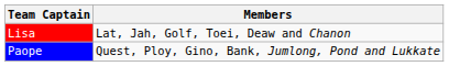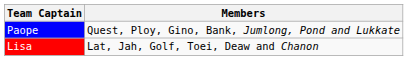 <table class="wikitable">
 <tr>
 <th>Team Captain</th>
 <th>Members</th>
 </tr>
 <tr>
+<td style="background:#0000FF;color:white;">Paope</td>
+<td>Quest, Ploy, Gino, Bank, <em>Jumlong, Pond and Lukkate</td>
+</tr>
+<tr>
 <td style="background:red;color:white;">Lisa</td>
 <td>Lat, Jah, Golf, Toei, Deaw and <em>Chanon</em></td>
 </tr>
-<tr>
-<td style="background:#0000FF;color:white;">Paope</td>
-<td>Quest, Ploy, Gino, Bank, <em>Jumlong, Pond and Lukkate</td>
-</tr>
 </table>
